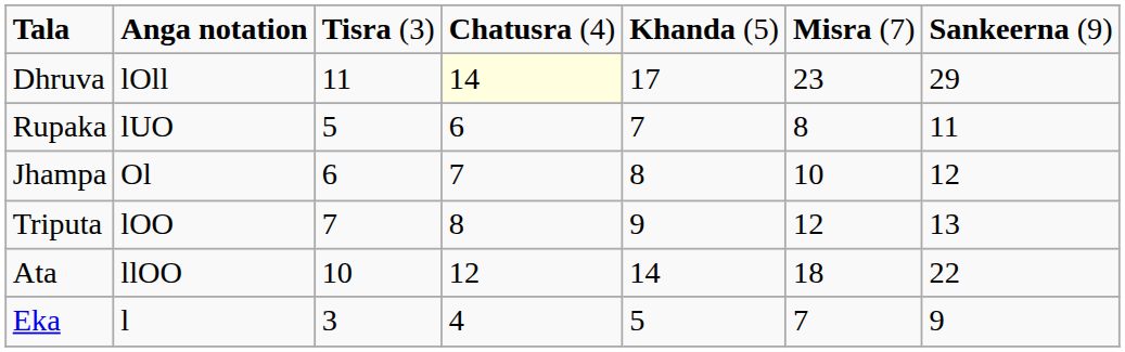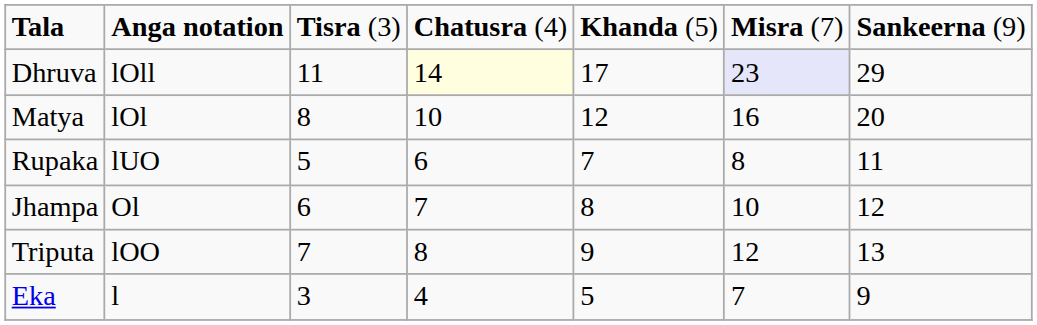 <table class="wikitable" align="center" style="margin-left:1em;">
 <tr>
 <td><strong>Tala</strong></td>
 <td><strong>Anga notation</strong></td>
 <td><strong>Tisra</strong> (3)</td>
 <td><strong>Chatusra</strong> (4)</td>
 <td><strong>Khanda</strong> (5)</td>
 <td><strong>Misra</strong> (7)</td>
 <td><strong>Sankeerna</strong> (9)</td>
 </tr>
 <tr>
 <td>Dhruva</td>
 <td>lOll</td>
 <td>11</td>
 <td style="background: lightyellow;">14</td>
 <td>17</td>
-<td>23</td>
+<td style="background: lavender;">23</td>
 <td>29</td>
+</tr>
+<tr>
+<td>Matya</td>
+<td>lOl</td>
+<td>8</td>
+<td>10</td>
+<td>12</td>
+<td>16</td>
+<td>20</td>
 </tr>
 <tr>
 <td>Rupaka</td>
 <td>lUO</td>
 <td>5</td>
 <td>6</td>
 <td>7</td>
 <td>8</td>
 <td>11</td>
 </tr>
 <tr>
 <td>Jhampa</td>
 <td>Ol</td>
 <td>6</td>
 <td>7</td>
 <td>8</td>
 <td>10</td>
 <td>12</td>
 </tr>
 <tr>
 <td>Triputa</td>
 <td>lOO</td>
 <td>7</td>
 <td>8</td>
 <td>9</td>
 <td>12</td>
 <td>13</td>
 </tr>
 <tr>
-<td>Ata</td>
-<td>llOO</td>
-<td>10</td>
-<td>12</td>
-<td>14</td>
-<td>18</td>
-<td>22</td>
-</tr>
-<tr>
 <td><a href='#'>Eka</a></td>
 <td>l</td>
 <td>3</td>
 <td>4</td>
 <td>5</td>
 <td>7</td>
 <td>9</td>
 </tr>
 </table>
